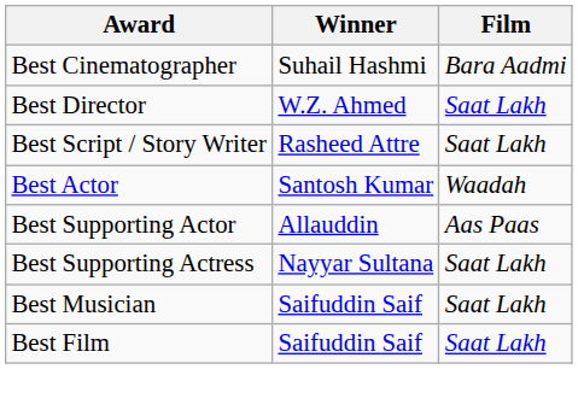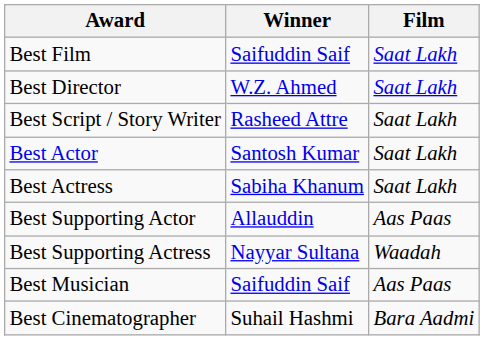 <table class="wikitable">
 <tr>
 <th>Award</th>
 <th>Winner</th>
 <th>Film</th>
 </tr>
 <tr>
-<td>Best Cinematographer</td>
-<td>Suhail Hashmi</td>
-<td><em>Bara Aadmi</em></td>
+<td>Best Film</td>
+<td><a href='#'>Saifuddin Saif</a></td>
+<td><em><a href='#'>Saat Lakh</a></em></td>
 </tr>
 <tr>
 <td>Best Director</td>
 <td><a href='#'>W.Z. Ahmed</a></td>
 <td><em><a href='#'>Saat Lakh</a></em></td>
 </tr>
 <tr>
 <td>Best Script / Story Writer</td>
 <td><a href='#'>Rasheed Attre</a></td>
 <td><em>Saat Lakh</em></td>
 </tr>
 <tr>
 <td><a href='#'>Best Actor</a></td>
 <td><a href='#'>Santosh Kumar</a></td>
-<td><em>Waadah</em></td>
+<td><em>Saat Lakh</em></td>
+</tr>
+<tr>
+<td>Best Actress</td>
+<td><a href='#'>Sabiha Khanum</a></td>
+<td><em>Saat Lakh</em></td>
 </tr>
 <tr>
 <td>Best Supporting Actor</td>
 <td><a href='#'>Allauddin</a></td>
 <td><em>Aas Paas</em></td>
 </tr>
 <tr>
 <td>Best Supporting Actress</td>
 <td><a href='#'>Nayyar Sultana</a></td>
-<td><em>Saat Lakh</em></td>
+<td><em>Waadah</em></td>
 </tr>
 <tr>
 <td>Best Musician</td>
 <td><a href='#'>Saifuddin Saif</a></td>
-<td><em>Saat Lakh</em></td>
+<td><em>Aas Paas</em></td>
 </tr>
 <tr>
-<td>Best Film</td>
-<td><a href='#'>Saifuddin Saif</a></td>
-<td><em><a href='#'>Saat Lakh</a></em></td>
+<td>Best Cinematographer</td>
+<td>Suhail Hashmi</td>
+<td><em>Bara Aadmi</em></td>
 </tr>
 </table>
